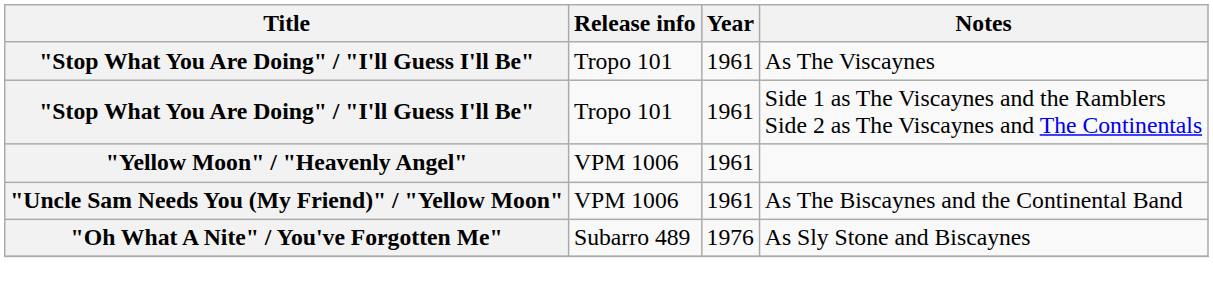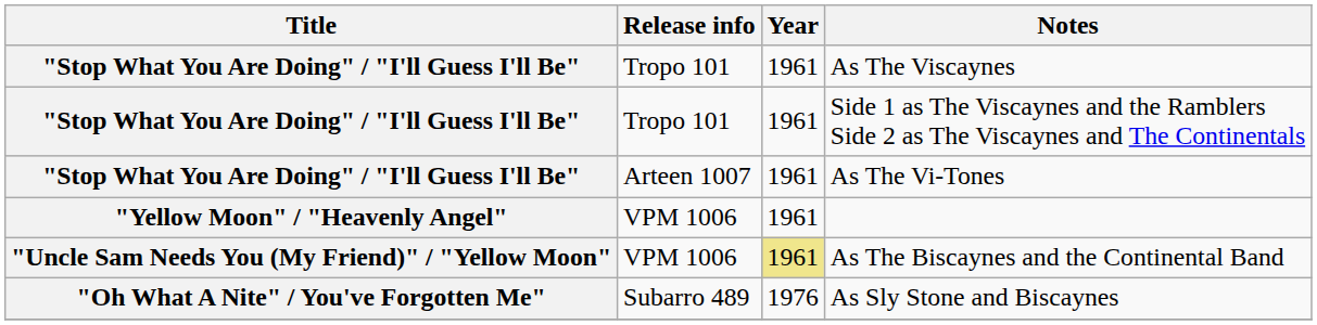 <table class="wikitable plainrowheaders sortable">
 <tr>
 <th scope="col">Title</th>
 <th scope="col">Release info</th>
 <th scope="col">Year</th>
 <th scope="col" class="unsortable">Notes</th>
 </tr>
 <tr>
 <th scope="row">"Stop What You Are Doing" / "I'll Guess I'll Be"</th>
 <td>Tropo 101</td>
 <td>1961</td>
 <td>As The Viscaynes</td>
 </tr>
 <tr>
 <th scope="row">"Stop What You Are Doing" / "I'll Guess I'll Be"</th>
 <td>Tropo 101</td>
 <td>1961</td>
 <td>Side 1 as The Viscaynes and the Ramblers<br>Side 2 as The Viscaynes and <a href='#'>The Continentals</a></td>
 </tr>
 <tr>
+<th scope="row">"Stop What You Are Doing" / "I'll Guess I'll Be"</th>
+<td>Arteen 1007</td>
+<td>1961</td>
+<td>As The Vi-Tones</td>
+</tr>
+<tr>
 <th scope="row">"Yellow Moon" / "Heavenly Angel"</th>
 <td>VPM 1006</td>
 <td>1961</td>
 <td></td>
 </tr>
 <tr>
 <th scope="row">"Uncle Sam Needs You (My Friend)" / "Yellow Moon"</th>
 <td>VPM 1006</td>
-<td>1961</td>
+<td style="background: khaki;">1961</td>
 <td>As The Biscaynes and the Continental Band</td>
 </tr>
 <tr>
 <th scope="row">"Oh What A Nite" / You've Forgotten Me"</th>
 <td>Subarro 489</td>
 <td>1976</td>
 <td>As Sly Stone and Biscaynes</td>
 </tr>
 <tr>
 </tr>
 </table>
